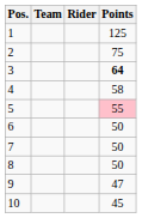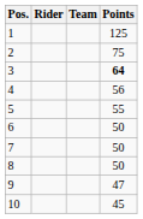 <table class="wikitable sortable">
 <tr>
 <th>Pos.</th>
+<th>Rider</th>
 <th>Team</th>
-<th>Rider</th>
 <th>Points</th>
 </tr>
 <tr>
 <td>1</td>
 <td></td>
 <td></td>
 <td align=center>125</td>
 </tr>
 <tr>
 <td>2</td>
 <td></td>
 <td></td>
 <td align=center>75</td>
 </tr>
 <tr>
 <td>3</td>
 <td></td>
 <td></td>
 <td align=center><strong>64</strong></td>
 </tr>
 <tr>
 <td>4</td>
 <td></td>
 <td></td>
-<td align=center>58</td>
+<td align=center>56</td>
 </tr>
 <tr>
 <td>5</td>
 <td></td>
 <td></td>
-<td align=center style="background: pink;">55</td>
+<td align=center>55</td>
 </tr>
 <tr>
 <td>6</td>
 <td></td>
 <td></td>
 <td align=center>50</td>
 </tr>
 <tr>
 <td>7</td>
 <td></td>
 <td></td>
 <td align=center>50</td>
 </tr>
 <tr>
 <td>8</td>
 <td></td>
 <td></td>
 <td align=center>50</td>
 </tr>
 <tr>
 <td>9</td>
 <td></td>
 <td></td>
 <td align=center>47</td>
 </tr>
 <tr>
 <td>10</td>
 <td></td>
 <td></td>
 <td align=center>45</td>
 </tr>
 </table>
